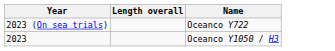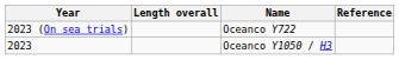 <table class="wikitable sortable">
 <tr style="vertical-align:top">
 <th>Year</th>
 <th>Length overall</th>
 <th>Name</th>
+<th>Reference</th>
 </tr>
 <tr>
 <td>2023 (<a href='#'>On sea trials</a>)</td>
 <td></td>
 <td>Oceanco <em>Y722</em></td>
+<td></td>
 </tr>
 <tr>
 <td>2023</td>
 <td></td>
 <td>Oceanco <em>Y1050</em> / <em><a href='#'>H3</a></em></td>
+<td></td>
 </tr>
 </table>
